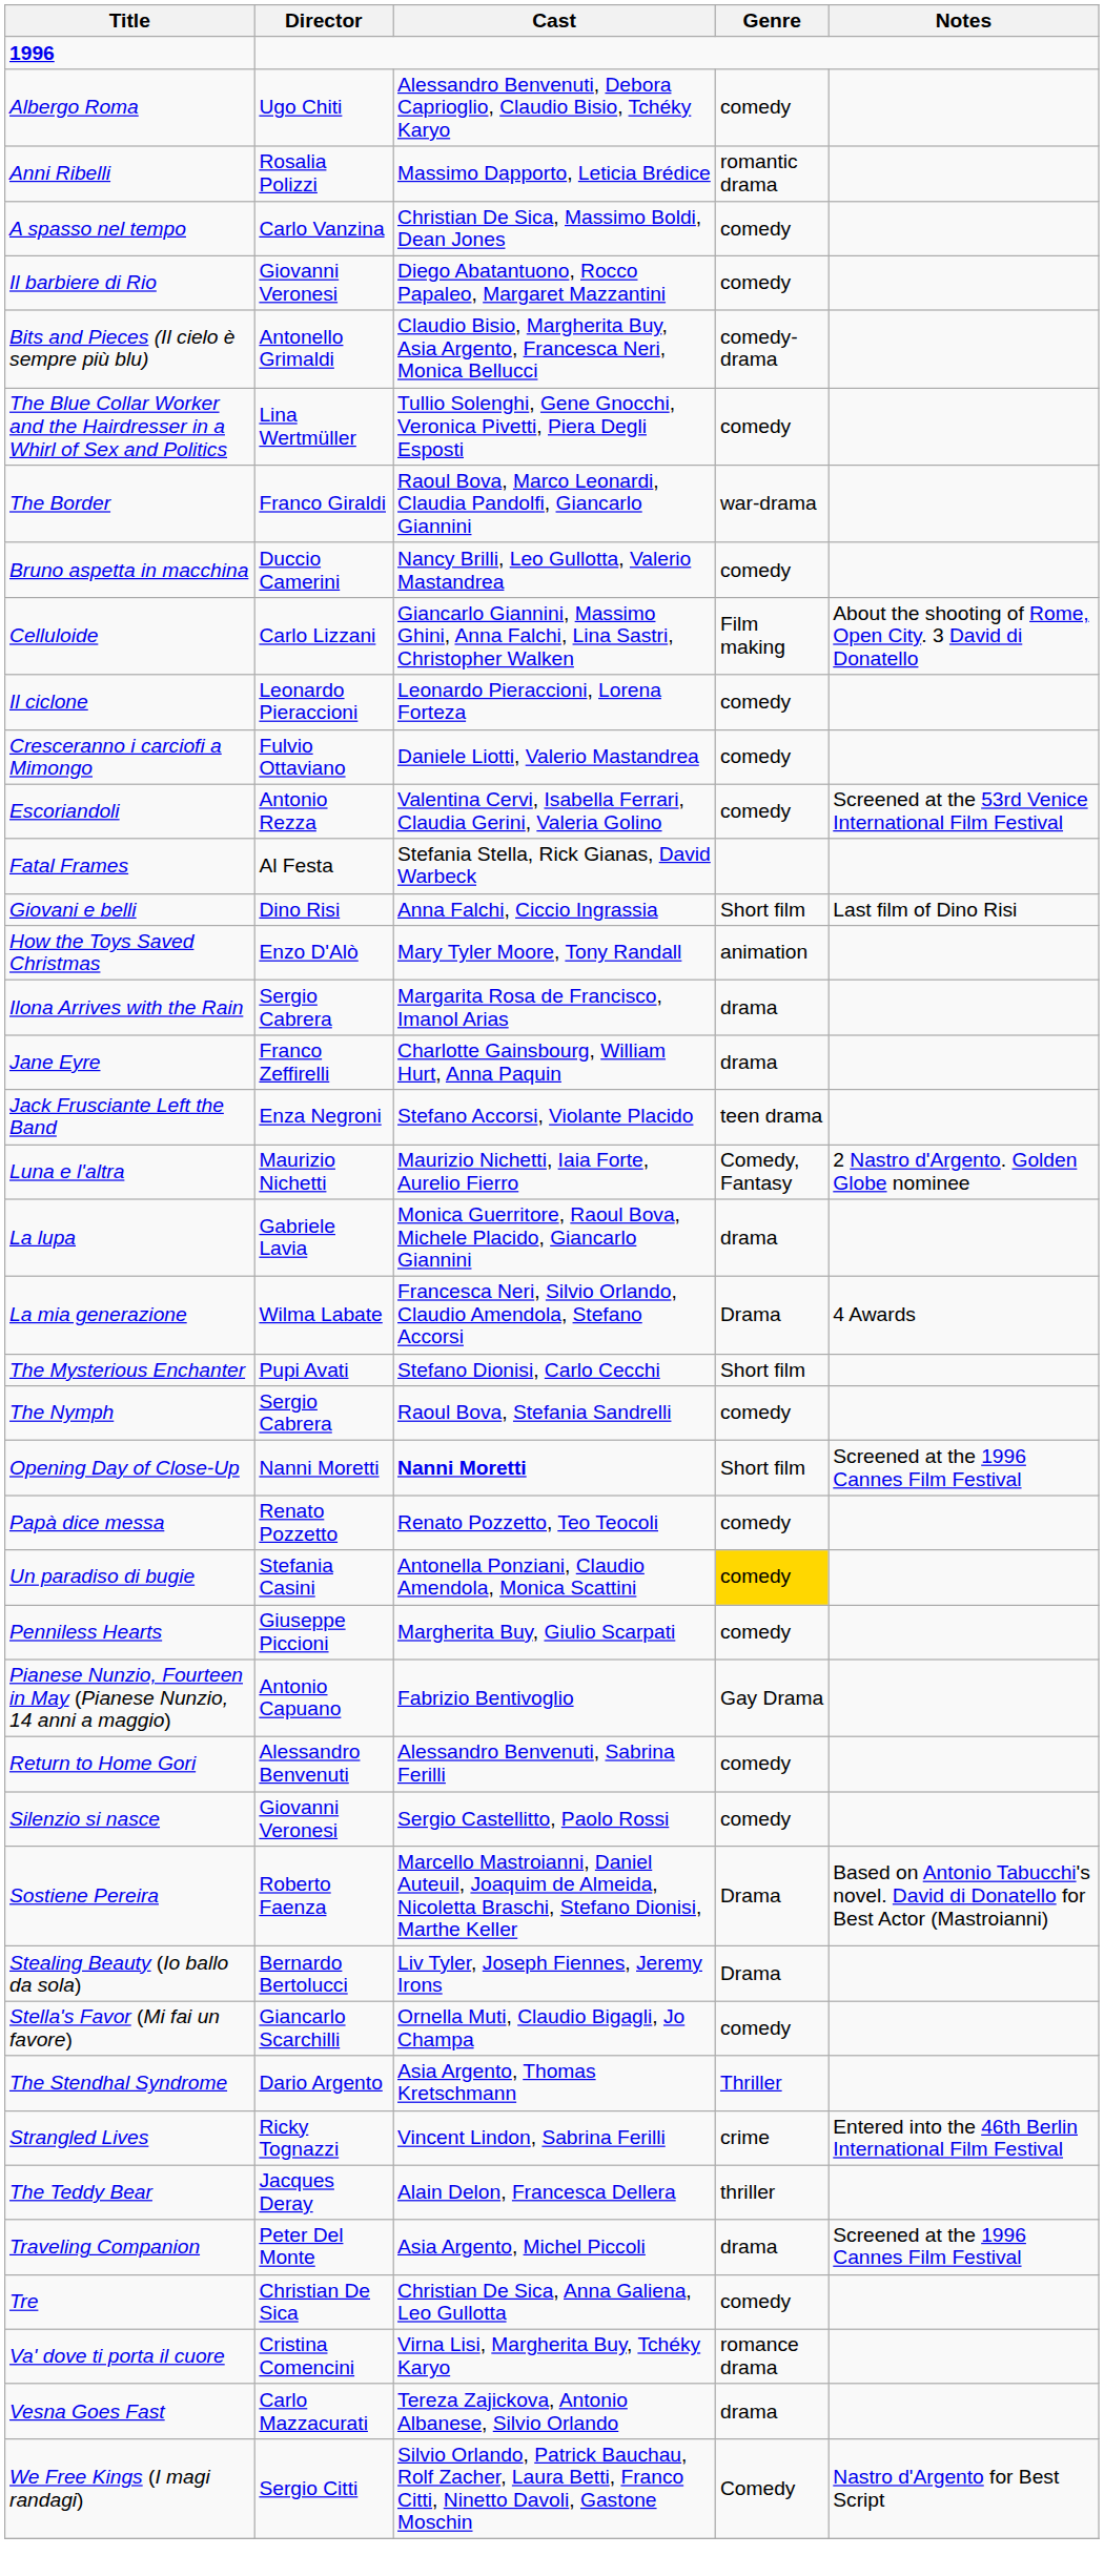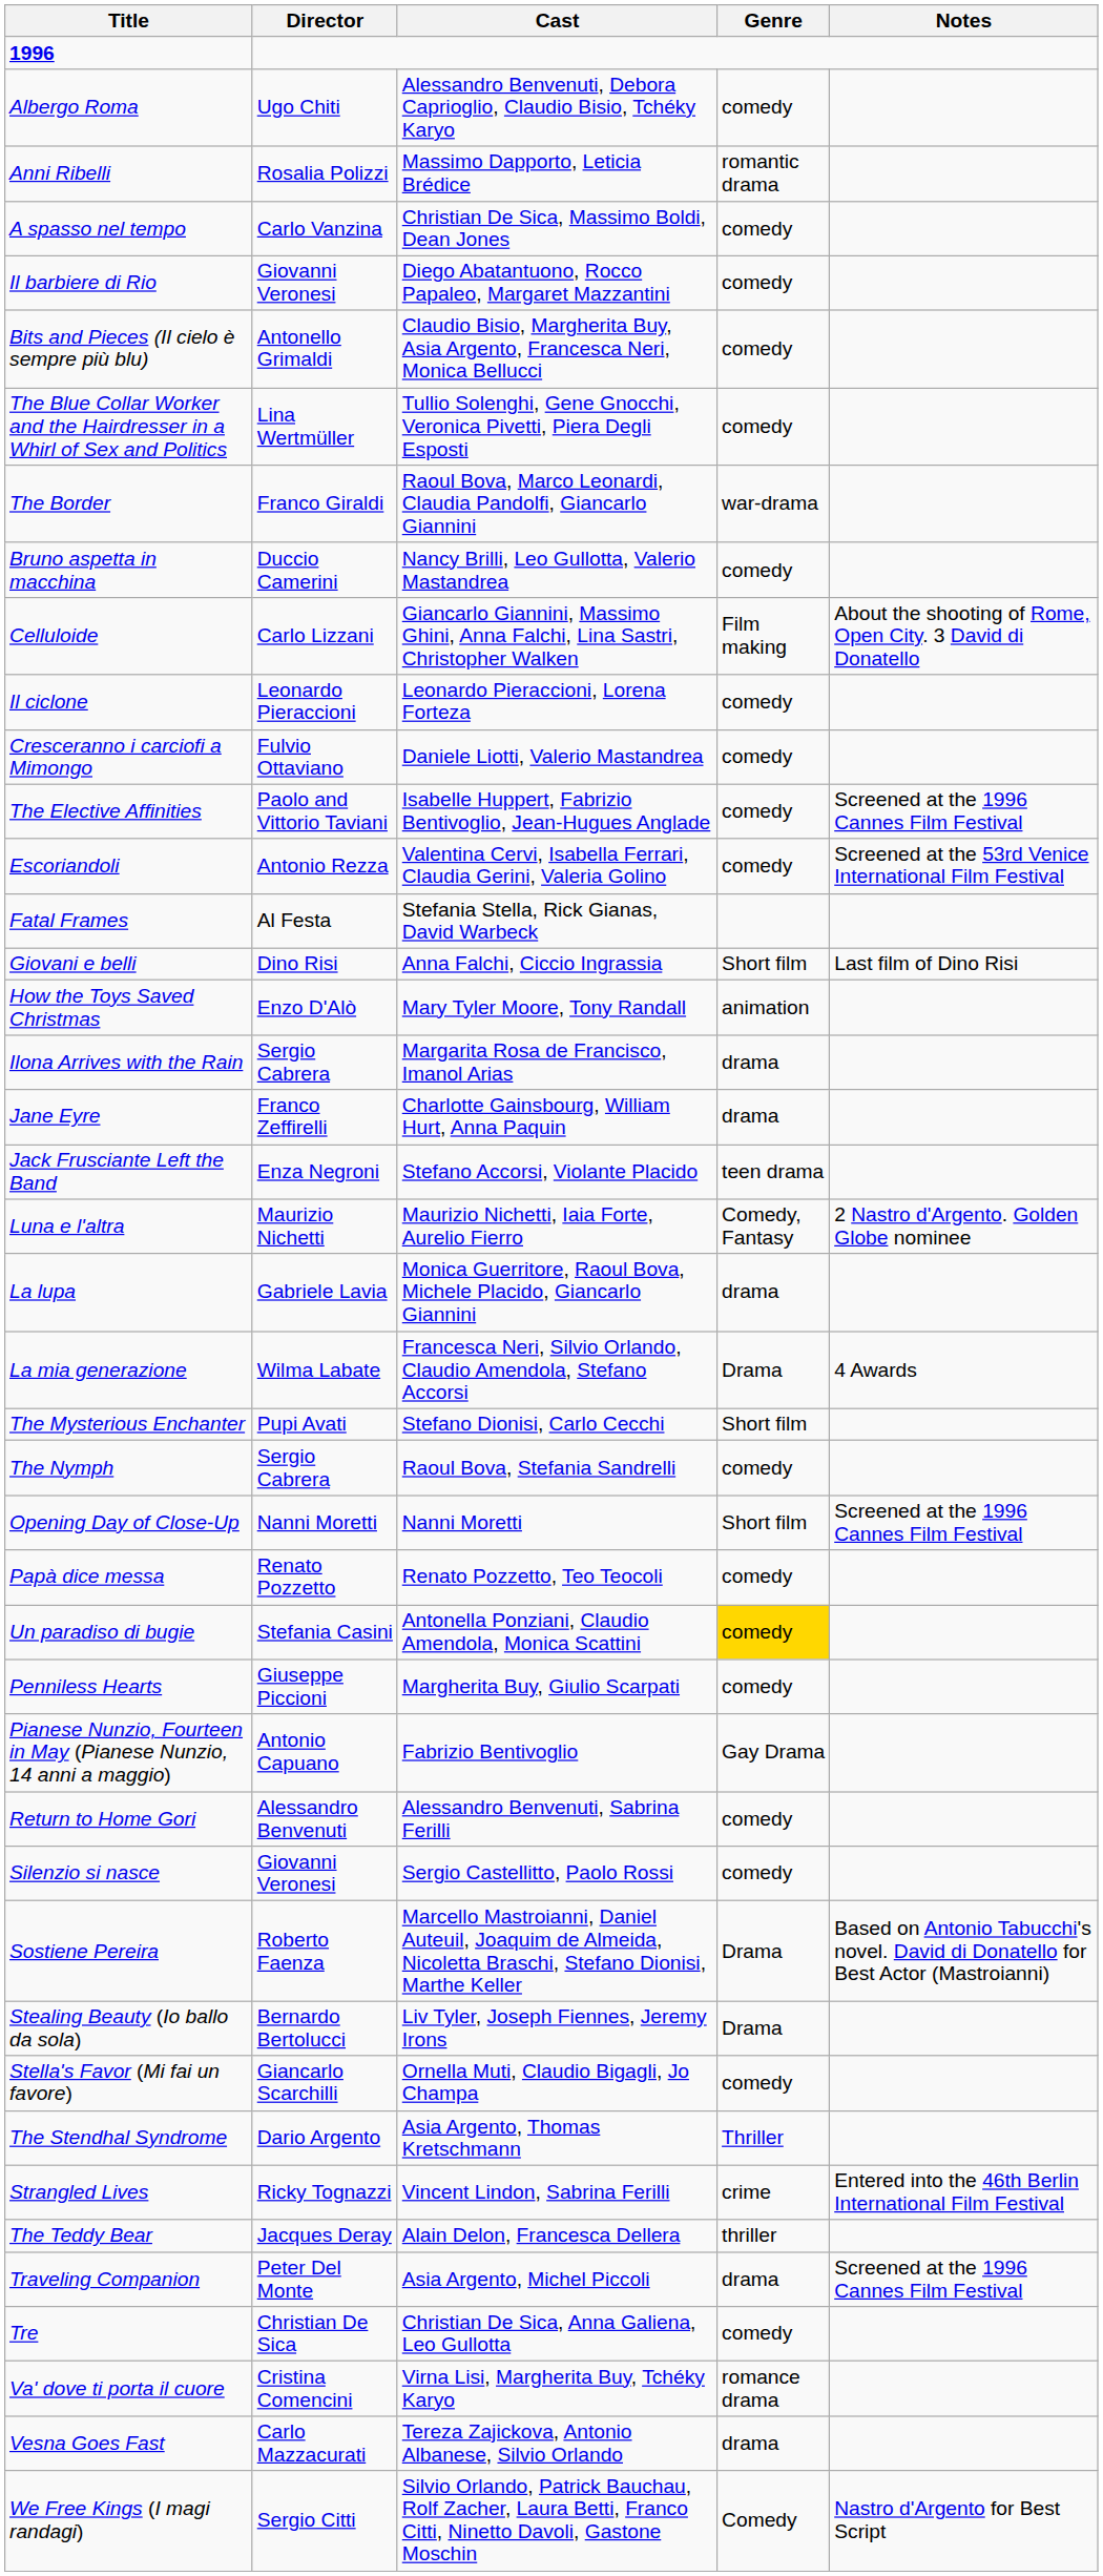 <table class="wikitable">
 <tr>
 <th>Title</th>
 <th>Director</th>
 <th>Cast</th>
 <th>Genre</th>
 <th>Notes</th>
 </tr>
 <tr>
 <td><strong><a href='#'>1996</a></strong></td>
 </tr>
 <tr>
 <td><em><a href='#'>Albergo Roma</a></em></td>
 <td><a href='#'>Ugo Chiti</a></td>
 <td><a href='#'>Alessandro Benvenuti</a>, <a href='#'>Debora Caprioglio</a>, <a href='#'>Claudio Bisio</a>, <a href='#'>Tchéky Karyo</a></td>
 <td>comedy</td>
 <td></td>
 </tr>
 <tr>
 <td><em><a href='#'>Anni Ribelli</a></em></td>
 <td><a href='#'>Rosalia Polizzi</a></td>
 <td><a href='#'>Massimo Dapporto</a>, <a href='#'>Leticia Brédice</a></td>
 <td>romantic drama</td>
 <td></td>
 </tr>
 <tr>
 <td><em><a href='#'>A spasso nel tempo</a></em></td>
 <td><a href='#'>Carlo Vanzina</a></td>
 <td><a href='#'>Christian De Sica</a>, <a href='#'>Massimo Boldi</a>, <a href='#'>Dean Jones</a></td>
 <td>comedy</td>
 <td></td>
 </tr>
 <tr>
 <td><em><a href='#'>Il barbiere di Rio</a></em></td>
 <td><a href='#'>Giovanni Veronesi</a></td>
 <td><a href='#'>Diego Abatantuono</a>, <a href='#'>Rocco Papaleo</a>, <a href='#'>Margaret Mazzantini</a></td>
 <td>comedy</td>
 <td></td>
 </tr>
 <tr>
 <td><em><a href='#'>Bits and Pieces</a> (Il cielo è sempre più blu)</em></td>
 <td><a href='#'>Antonello Grimaldi</a></td>
 <td><a href='#'>Claudio Bisio</a>, <a href='#'>Margherita Buy</a>, <a href='#'>Asia Argento</a>, <a href='#'>Francesca Neri</a>, <a href='#'>Monica Bellucci</a></td>
-<td>comedy-drama</td>
+<td>comedy</td>
 <td></td>
 </tr>
 <tr>
 <td><em><a href='#'>The Blue Collar Worker and the Hairdresser in a Whirl of Sex and Politics</a></em></td>
 <td><a href='#'>Lina Wertmüller</a></td>
 <td><a href='#'>Tullio Solenghi</a>, <a href='#'>Gene Gnocchi</a>, <a href='#'>Veronica Pivetti</a>, <a href='#'>Piera Degli Esposti</a></td>
 <td>comedy</td>
 <td></td>
 </tr>
 <tr>
 <td><em><a href='#'>The Border</a> </em></td>
 <td><a href='#'>Franco Giraldi</a></td>
 <td><a href='#'>Raoul Bova</a>, <a href='#'>Marco Leonardi</a>, <a href='#'>Claudia Pandolfi</a>, <a href='#'>Giancarlo Giannini</a></td>
 <td>war-drama</td>
 <td></td>
 </tr>
 <tr>
 <td><em><a href='#'>Bruno aspetta in macchina</a></em></td>
 <td><a href='#'>Duccio Camerini</a></td>
 <td><a href='#'>Nancy Brilli</a>, <a href='#'>Leo Gullotta</a>, <a href='#'>Valerio Mastandrea</a></td>
 <td>comedy</td>
 <td></td>
 </tr>
 <tr>
 <td><em><a href='#'>Celluloide</a></em></td>
 <td><a href='#'>Carlo Lizzani</a></td>
 <td><a href='#'>Giancarlo Giannini</a>, <a href='#'>Massimo Ghini</a>, <a href='#'>Anna Falchi</a>, <a href='#'>Lina Sastri</a>, <a href='#'>Christopher Walken</a></td>
 <td>Film making</td>
 <td>About the shooting of <a href='#'>Rome, Open City</a>. 3 <a href='#'>David di Donatello</a></td>
 </tr>
 <tr>
 <td><em><a href='#'>Il ciclone</a></em></td>
 <td><a href='#'>Leonardo Pieraccioni</a></td>
 <td><a href='#'>Leonardo Pieraccioni</a>, <a href='#'>Lorena Forteza</a></td>
 <td>comedy</td>
 <td></td>
 </tr>
 <tr>
 <td><em><a href='#'>Cresceranno i carciofi a Mimongo</a></em></td>
 <td><a href='#'>Fulvio Ottaviano</a></td>
 <td><a href='#'>Daniele Liotti</a>, <a href='#'>Valerio Mastandrea</a></td>
 <td>comedy</td>
 <td></td>
+</tr>
+<tr>
+<td><em><a href='#'>The Elective Affinities</a></em></td>
+<td><a href='#'>Paolo and Vittorio Taviani</a></td>
+<td><a href='#'>Isabelle Huppert</a>, <a href='#'>Fabrizio Bentivoglio</a>, <a href='#'>Jean-Hugues Anglade</a></td>
+<td>comedy</td>
+<td>Screened at the <a href='#'>1996 Cannes Film Festival</a></td>
 </tr>
 <tr>
 <td><em><a href='#'>Escoriandoli</a></em></td>
 <td><a href='#'>Antonio Rezza</a></td>
 <td><a href='#'>Valentina Cervi</a>, <a href='#'>Isabella Ferrari</a>, <a href='#'>Claudia Gerini</a>, <a href='#'>Valeria Golino</a></td>
 <td>comedy</td>
 <td>Screened at the <a href='#'>53rd Venice International Film Festival</a></td>
 </tr>
 <tr>
 <td><em><a href='#'>Fatal Frames</a></em></td>
 <td>Al Festa</td>
 <td>Stefania Stella, Rick Gianas, <a href='#'>David Warbeck</a></td>
 <td></td>
 <td></td>
 </tr>
 <tr>
 <td><em><a href='#'>Giovani e belli</a></em></td>
 <td><a href='#'>Dino Risi</a></td>
 <td><a href='#'>Anna Falchi</a>, <a href='#'>Ciccio Ingrassia</a></td>
 <td>Short film</td>
 <td>Last film of Dino Risi</td>
 </tr>
 <tr>
 <td><em><a href='#'>How the Toys Saved Christmas</a></em></td>
 <td><a href='#'>Enzo D'Alò</a></td>
 <td><a href='#'>Mary Tyler Moore</a>, <a href='#'>Tony Randall</a></td>
 <td>animation</td>
 <td></td>
 </tr>
 <tr>
 <td><em><a href='#'>Ilona Arrives with the Rain</a></em></td>
 <td><a href='#'>Sergio Cabrera</a></td>
 <td><a href='#'>Margarita Rosa de Francisco</a>, <a href='#'>Imanol Arias</a></td>
 <td>drama</td>
 <td></td>
 </tr>
 <tr>
 <td><em><a href='#'>Jane Eyre</a></em></td>
 <td><a href='#'>Franco Zeffirelli</a></td>
 <td><a href='#'>Charlotte Gainsbourg</a>, <a href='#'>William Hurt</a>, <a href='#'>Anna Paquin</a></td>
 <td>drama</td>
 <td></td>
 </tr>
 <tr>
 <td><em><a href='#'>Jack Frusciante Left the Band</a></em></td>
 <td><a href='#'>Enza Negroni</a></td>
 <td><a href='#'>Stefano Accorsi</a>, <a href='#'>Violante Placido</a></td>
 <td>teen drama</td>
 <td></td>
 </tr>
 <tr>
 <td><em><a href='#'>Luna e l'altra</a></em></td>
 <td><a href='#'>Maurizio Nichetti</a></td>
 <td><a href='#'>Maurizio Nichetti</a>, <a href='#'>Iaia Forte</a>, <a href='#'>Aurelio Fierro</a></td>
 <td>Comedy, Fantasy</td>
 <td>2 <a href='#'>Nastro d'Argento</a>. <a href='#'>Golden Globe</a> nominee</td>
 </tr>
 <tr>
 <td><em><a href='#'>La lupa</a></em></td>
 <td><a href='#'>Gabriele Lavia</a></td>
 <td><a href='#'>Monica Guerritore</a>, <a href='#'>Raoul Bova</a>, <a href='#'>Michele Placido</a>, <a href='#'>Giancarlo Giannini</a></td>
 <td>drama</td>
 <td></td>
 </tr>
 <tr>
 <td><em><a href='#'>La mia generazione</a></em></td>
 <td><a href='#'>Wilma Labate</a></td>
 <td><a href='#'>Francesca Neri</a>, <a href='#'>Silvio Orlando</a>, <a href='#'>Claudio Amendola</a>, <a href='#'>Stefano Accorsi</a></td>
 <td>Drama</td>
 <td>4 Awards</td>
 </tr>
 <tr>
 <td><em><a href='#'>The Mysterious Enchanter</a></em></td>
 <td><a href='#'>Pupi Avati</a></td>
 <td><a href='#'>Stefano Dionisi</a>, <a href='#'>Carlo Cecchi</a></td>
 <td>Short film</td>
 </tr>
 <tr>
 <td><em><a href='#'>The Nymph</a></em></td>
 <td><a href='#'>Sergio Cabrera</a></td>
 <td><a href='#'>Raoul Bova</a>, <a href='#'>Stefania Sandrelli</a></td>
 <td>comedy</td>
 <td></td>
 </tr>
 <tr>
 <td><em><a href='#'>Opening Day of Close-Up</a></em></td>
 <td><a href='#'>Nanni Moretti</a></td>
-<td><strong><a href='#'>Nanni Moretti</a></strong></td>
+<td><a href='#'>Nanni Moretti</a></td>
 <td>Short film</td>
 <td>Screened at the <a href='#'>1996 Cannes Film Festival</a></td>
 </tr>
 <tr>
 <td><em><a href='#'>Papà dice messa</a></em></td>
 <td><a href='#'>Renato Pozzetto</a></td>
 <td><a href='#'>Renato Pozzetto</a>, <a href='#'>Teo Teocoli</a></td>
 <td>comedy</td>
 <td></td>
 </tr>
 <tr>
 <td><em><a href='#'>Un paradiso di bugie</a></em></td>
 <td><a href='#'>Stefania Casini</a></td>
 <td><a href='#'>Antonella Ponziani</a>, <a href='#'>Claudio Amendola</a>, <a href='#'>Monica Scattini</a></td>
 <td style="background: gold;">comedy</td>
 <td></td>
 </tr>
 <tr>
 <td><em><a href='#'>Penniless Hearts</a></em></td>
 <td><a href='#'>Giuseppe Piccioni</a></td>
 <td><a href='#'>Margherita Buy</a>, <a href='#'>Giulio Scarpati</a></td>
 <td>comedy</td>
 <td></td>
 </tr>
 <tr>
 <td><em><a href='#'>Pianese Nunzio, Fourteen in May</a></em> (<em>Pianese Nunzio, 14 anni a maggio</em>)</td>
 <td><a href='#'>Antonio Capuano</a></td>
 <td><a href='#'>Fabrizio Bentivoglio</a></td>
 <td>Gay Drama</td>
 <td></td>
 </tr>
 <tr>
 <td><em><a href='#'>Return to Home Gori</a></em></td>
 <td><a href='#'>Alessandro Benvenuti</a></td>
 <td><a href='#'>Alessandro Benvenuti</a>, <a href='#'>Sabrina Ferilli</a></td>
 <td>comedy</td>
 <td></td>
 </tr>
 <tr>
 <td><em><a href='#'>Silenzio si nasce</a></em></td>
 <td><a href='#'>Giovanni Veronesi</a></td>
 <td><a href='#'>Sergio Castellitto</a>, <a href='#'>Paolo Rossi</a></td>
 <td>comedy</td>
 <td></td>
 </tr>
 <tr>
 <td><em><a href='#'>Sostiene Pereira</a></em></td>
 <td><a href='#'>Roberto Faenza</a></td>
 <td><a href='#'>Marcello Mastroianni</a>, <a href='#'>Daniel Auteuil</a>, <a href='#'>Joaquim de Almeida</a>, <a href='#'>Nicoletta Braschi</a>, <a href='#'>Stefano Dionisi</a>, <a href='#'>Marthe Keller</a></td>
 <td>Drama</td>
 <td>Based on <a href='#'>Antonio Tabucchi</a>'s novel. <a href='#'>David di Donatello</a> for Best Actor (Mastroianni)</td>
 </tr>
 <tr>
 <td><em><a href='#'>Stealing Beauty</a></em> (<em>Io ballo da sola</em>)</td>
 <td><a href='#'>Bernardo Bertolucci</a></td>
 <td><a href='#'>Liv Tyler</a>, <a href='#'>Joseph Fiennes</a>, <a href='#'>Jeremy Irons</a></td>
 <td>Drama</td>
 <td></td>
 </tr>
 <tr>
 <td><em><a href='#'>Stella's Favor</a></em> (<em>Mi fai un favore</em>)</td>
 <td><a href='#'>Giancarlo Scarchilli</a></td>
 <td><a href='#'>Ornella Muti</a>, <a href='#'>Claudio Bigagli</a>, <a href='#'>Jo Champa</a></td>
 <td>comedy</td>
 <td></td>
 </tr>
 <tr>
 <td><em><a href='#'>The Stendhal Syndrome</a></em></td>
 <td><a href='#'>Dario Argento</a></td>
 <td><a href='#'>Asia Argento</a>, <a href='#'>Thomas Kretschmann</a></td>
 <td><a href='#'>Thriller</a></td>
 <td></td>
 </tr>
 <tr>
 <td><em><a href='#'>Strangled Lives</a></em></td>
 <td><a href='#'>Ricky Tognazzi</a></td>
 <td><a href='#'>Vincent Lindon</a>, <a href='#'>Sabrina Ferilli</a></td>
 <td>crime</td>
 <td>Entered into the <a href='#'>46th Berlin International Film Festival</a></td>
 </tr>
 <tr>
 <td><em><a href='#'>The Teddy Bear</a> </em></td>
 <td><a href='#'>Jacques Deray</a></td>
 <td><a href='#'>Alain Delon</a>, <a href='#'>Francesca Dellera</a></td>
 <td>thriller</td>
 </tr>
 <tr>
 <td><em><a href='#'>Traveling Companion</a></em></td>
 <td><a href='#'>Peter Del Monte</a></td>
 <td><a href='#'>Asia Argento</a>, <a href='#'>Michel Piccoli</a></td>
 <td>drama</td>
 <td>Screened at the <a href='#'>1996 Cannes Film Festival</a></td>
 </tr>
 <tr>
 <td><em><a href='#'>Tre</a></em></td>
 <td><a href='#'>Christian De Sica</a></td>
 <td><a href='#'>Christian De Sica</a>, <a href='#'>Anna Galiena</a>, <a href='#'>Leo Gullotta</a></td>
 <td>comedy</td>
 <td></td>
 </tr>
 <tr>
 <td><em><a href='#'>Va' dove ti porta il cuore</a></em></td>
 <td><a href='#'>Cristina Comencini</a></td>
 <td><a href='#'>Virna Lisi</a>, <a href='#'>Margherita Buy</a>, <a href='#'>Tchéky Karyo</a></td>
 <td>romance drama</td>
 <td></td>
 </tr>
 <tr>
 <td><em><a href='#'>Vesna Goes Fast</a></em></td>
 <td><a href='#'>Carlo Mazzacurati</a></td>
 <td><a href='#'>Tereza Zajickova</a>, <a href='#'>Antonio Albanese</a>, <a href='#'>Silvio Orlando</a></td>
 <td>drama</td>
 <td></td>
 </tr>
 <tr>
 <td><em><a href='#'>We Free Kings</a></em> (<em>I magi randagi</em>)</td>
 <td><a href='#'>Sergio Citti</a></td>
 <td><a href='#'>Silvio Orlando</a>, <a href='#'>Patrick Bauchau</a>, <a href='#'>Rolf Zacher</a>, <a href='#'>Laura Betti</a>, <a href='#'>Franco Citti</a>, <a href='#'>Ninetto Davoli</a>, <a href='#'>Gastone Moschin</a></td>
 <td>Comedy</td>
 <td><a href='#'>Nastro d'Argento</a> for Best Script</td>
 </tr>
 <tr>
 </tr>
 </table>
